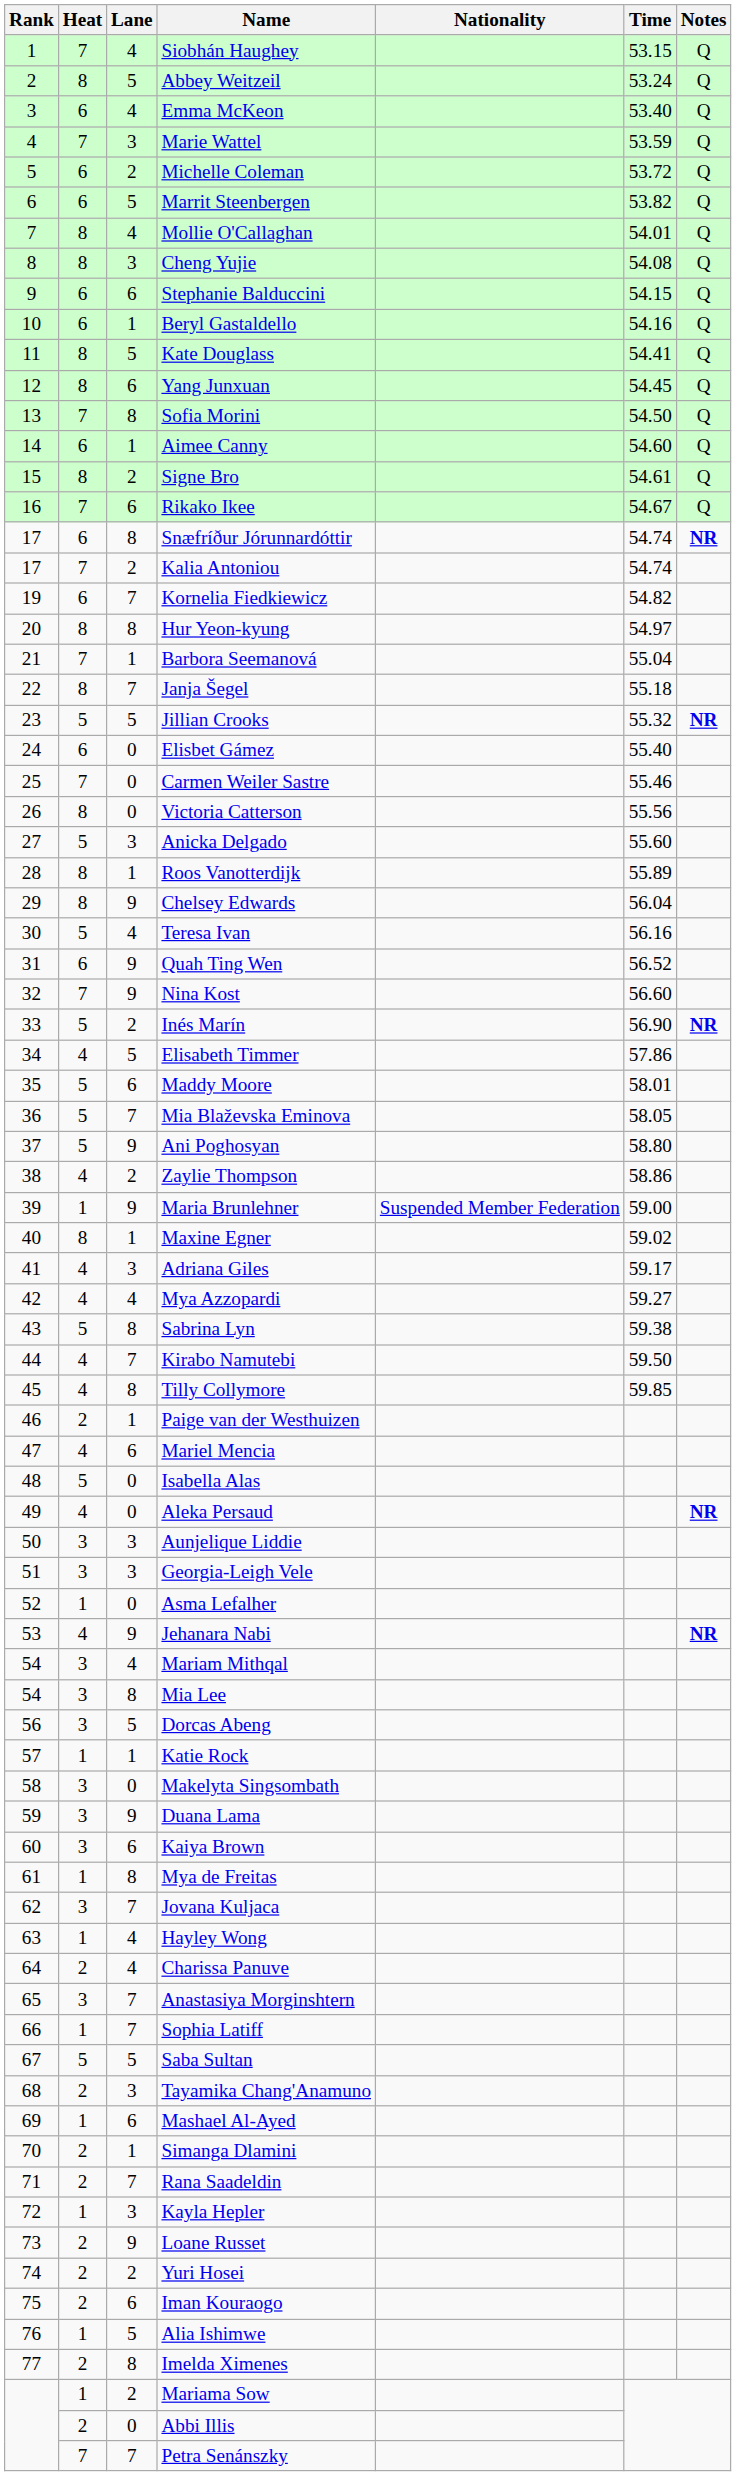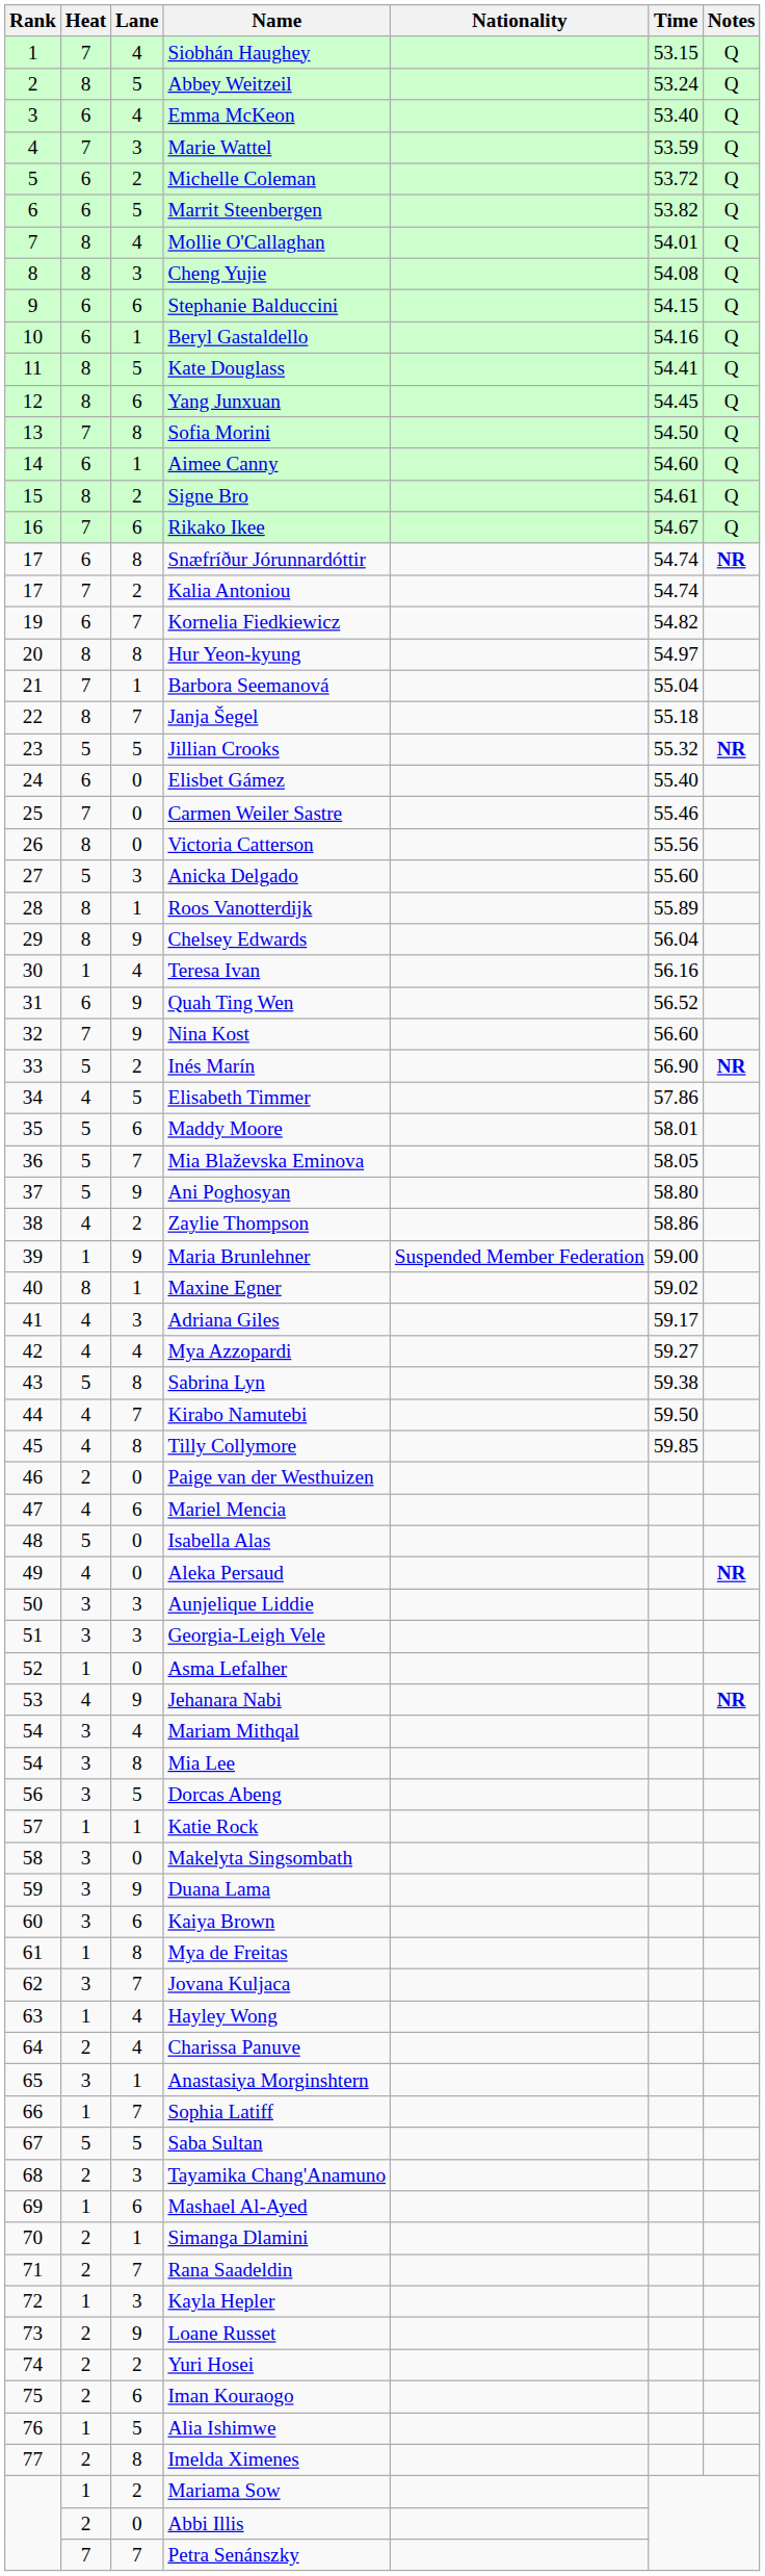 <table class="wikitable sortable" style="text-align:center">
 <tr>
 <th>Rank</th>
 <th>Heat</th>
 <th>Lane</th>
 <th>Name</th>
 <th>Nationality</th>
 <th>Time</th>
 <th>Notes</th>
 </tr>
 <tr bgcolor=ccffcc>
 <td>1</td>
 <td>7</td>
 <td>4</td>
 <td align=left><a href='#'>Siobhán Haughey</a></td>
 <td align=left></td>
 <td>53.15</td>
 <td>Q</td>
 </tr>
 <tr bgcolor=ccffcc>
 <td>2</td>
 <td>8</td>
 <td>5</td>
 <td align=left><a href='#'>Abbey Weitzeil</a></td>
 <td align=left></td>
 <td>53.24</td>
 <td>Q</td>
 </tr>
 <tr bgcolor=ccffcc>
 <td>3</td>
 <td>6</td>
 <td>4</td>
 <td align=left><a href='#'>Emma McKeon</a></td>
 <td align=left></td>
 <td>53.40</td>
 <td>Q</td>
 </tr>
 <tr bgcolor=ccffcc>
 <td>4</td>
 <td>7</td>
 <td>3</td>
 <td align=left><a href='#'>Marie Wattel</a></td>
 <td align=left></td>
 <td>53.59</td>
 <td>Q</td>
 </tr>
 <tr bgcolor=ccffcc>
 <td>5</td>
 <td>6</td>
 <td>2</td>
 <td align=left><a href='#'>Michelle Coleman</a></td>
 <td align=left></td>
 <td>53.72</td>
 <td>Q</td>
 </tr>
 <tr bgcolor=ccffcc>
 <td>6</td>
 <td>6</td>
 <td>5</td>
 <td align=left><a href='#'>Marrit Steenbergen</a></td>
 <td align=left></td>
 <td>53.82</td>
 <td>Q</td>
 </tr>
 <tr bgcolor=ccffcc>
 <td>7</td>
 <td>8</td>
 <td>4</td>
 <td align=left><a href='#'>Mollie O'Callaghan</a></td>
 <td align=left></td>
 <td>54.01</td>
 <td>Q</td>
 </tr>
 <tr bgcolor=ccffcc>
 <td>8</td>
 <td>8</td>
 <td>3</td>
 <td align=left><a href='#'>Cheng Yujie</a></td>
 <td align=left></td>
 <td>54.08</td>
 <td>Q</td>
 </tr>
 <tr bgcolor=ccffcc>
 <td>9</td>
 <td>6</td>
 <td>6</td>
 <td align=left><a href='#'>Stephanie Balduccini</a></td>
 <td align=left></td>
 <td>54.15</td>
 <td>Q</td>
 </tr>
 <tr bgcolor=ccffcc>
 <td>10</td>
 <td>6</td>
 <td>1</td>
 <td align=left><a href='#'>Beryl Gastaldello</a></td>
 <td align=left></td>
 <td>54.16</td>
 <td>Q</td>
 </tr>
 <tr bgcolor=ccffcc>
 <td>11</td>
 <td>8</td>
 <td>5</td>
 <td align=left><a href='#'>Kate Douglass</a></td>
 <td align=left></td>
 <td>54.41</td>
 <td>Q</td>
 </tr>
 <tr bgcolor=ccffcc>
 <td>12</td>
 <td>8</td>
 <td>6</td>
 <td align=left><a href='#'>Yang Junxuan</a></td>
 <td align=left></td>
 <td>54.45</td>
 <td>Q</td>
 </tr>
 <tr bgcolor=ccffcc>
 <td>13</td>
 <td>7</td>
 <td>8</td>
 <td align=left><a href='#'>Sofia Morini</a></td>
 <td align=left></td>
 <td>54.50</td>
 <td>Q</td>
 </tr>
 <tr bgcolor=ccffcc>
 <td>14</td>
 <td>6</td>
 <td>1</td>
 <td align=left><a href='#'>Aimee Canny</a></td>
 <td align=left></td>
 <td>54.60</td>
 <td>Q</td>
 </tr>
 <tr bgcolor=ccffcc>
 <td>15</td>
 <td>8</td>
 <td>2</td>
 <td align=left><a href='#'>Signe Bro</a></td>
 <td align=left></td>
 <td>54.61</td>
 <td>Q</td>
 </tr>
 <tr bgcolor=ccffcc>
 <td>16</td>
 <td>7</td>
 <td>6</td>
 <td align=left><a href='#'>Rikako Ikee</a></td>
 <td align=left></td>
 <td>54.67</td>
 <td>Q</td>
 </tr>
 <tr>
 <td>17</td>
 <td>6</td>
 <td>8</td>
 <td align=left><a href='#'>Snæfríður Jórunnardóttir</a></td>
 <td align=left></td>
 <td>54.74</td>
 <td><strong><a href='#'>NR</a></strong></td>
 </tr>
 <tr>
 <td>17</td>
 <td>7</td>
 <td>2</td>
 <td align=left><a href='#'>Kalia Antoniou</a></td>
 <td align=left></td>
 <td>54.74</td>
 <td></td>
 </tr>
 <tr>
 <td>19</td>
 <td>6</td>
 <td>7</td>
 <td align=left><a href='#'>Kornelia Fiedkiewicz</a></td>
 <td align=left></td>
 <td>54.82</td>
 <td></td>
 </tr>
 <tr>
 <td>20</td>
 <td>8</td>
 <td>8</td>
 <td align=left><a href='#'>Hur Yeon-kyung</a></td>
 <td align=left></td>
 <td>54.97</td>
 <td></td>
 </tr>
 <tr>
 <td>21</td>
 <td>7</td>
 <td>1</td>
 <td align=left><a href='#'>Barbora Seemanová</a></td>
 <td align=left></td>
 <td>55.04</td>
 <td></td>
 </tr>
 <tr>
 <td>22</td>
 <td>8</td>
 <td>7</td>
 <td align=left><a href='#'>Janja Šegel</a></td>
 <td align=left></td>
 <td>55.18</td>
 <td></td>
 </tr>
 <tr>
 <td>23</td>
 <td>5</td>
 <td>5</td>
 <td align=left><a href='#'>Jillian Crooks</a></td>
 <td align=left></td>
 <td>55.32</td>
 <td><strong><a href='#'>NR</a></strong></td>
 </tr>
 <tr>
 <td>24</td>
 <td>6</td>
 <td>0</td>
 <td align=left><a href='#'>Elisbet Gámez</a></td>
 <td align=left></td>
 <td>55.40</td>
 <td></td>
 </tr>
 <tr>
 <td>25</td>
 <td>7</td>
 <td>0</td>
 <td align=left><a href='#'>Carmen Weiler Sastre</a></td>
 <td align=left></td>
 <td>55.46</td>
 <td></td>
 </tr>
 <tr>
 <td>26</td>
 <td>8</td>
 <td>0</td>
 <td align=left><a href='#'>Victoria Catterson</a></td>
 <td align=left></td>
 <td>55.56</td>
 <td></td>
 </tr>
 <tr>
 <td>27</td>
 <td>5</td>
 <td>3</td>
 <td align=left><a href='#'>Anicka Delgado</a></td>
 <td align=left></td>
 <td>55.60</td>
 <td></td>
 </tr>
 <tr>
 <td>28</td>
 <td>8</td>
 <td>1</td>
 <td align=left><a href='#'>Roos Vanotterdijk</a></td>
 <td align=left></td>
 <td>55.89</td>
 <td></td>
 </tr>
 <tr>
 <td>29</td>
 <td>8</td>
 <td>9</td>
 <td align=left><a href='#'>Chelsey Edwards</a></td>
 <td align=left></td>
 <td>56.04</td>
 <td></td>
 </tr>
 <tr>
 <td>30</td>
-<td>5</td>
+<td>1</td>
 <td>4</td>
 <td align=left><a href='#'>Teresa Ivan</a></td>
 <td align=left></td>
 <td>56.16</td>
 <td></td>
 </tr>
 <tr>
 <td>31</td>
 <td>6</td>
 <td>9</td>
 <td align=left><a href='#'>Quah Ting Wen</a></td>
 <td align=left></td>
 <td>56.52</td>
 <td></td>
 </tr>
 <tr>
 <td>32</td>
 <td>7</td>
 <td>9</td>
 <td align=left><a href='#'>Nina Kost</a></td>
 <td align=left></td>
 <td>56.60</td>
 <td></td>
 </tr>
 <tr>
 <td>33</td>
 <td>5</td>
 <td>2</td>
 <td align=left><a href='#'>Inés Marín</a></td>
 <td align=left></td>
 <td>56.90</td>
 <td><strong><a href='#'>NR</a></strong></td>
 </tr>
 <tr>
 <td>34</td>
 <td>4</td>
 <td>5</td>
 <td align=left><a href='#'>Elisabeth Timmer</a></td>
 <td align=left></td>
 <td>57.86</td>
 <td></td>
 </tr>
 <tr>
 <td>35</td>
 <td>5</td>
 <td>6</td>
 <td align=left><a href='#'>Maddy Moore</a></td>
 <td align=left></td>
 <td>58.01</td>
 <td></td>
 </tr>
 <tr>
 <td>36</td>
 <td>5</td>
 <td>7</td>
 <td align=left><a href='#'>Mia Blaževska Eminova</a></td>
 <td align=left></td>
 <td>58.05</td>
 <td></td>
 </tr>
 <tr>
 <td>37</td>
 <td>5</td>
 <td>9</td>
 <td align=left><a href='#'>Ani Poghosyan</a></td>
 <td align=left></td>
 <td>58.80</td>
 <td></td>
 </tr>
 <tr>
 <td>38</td>
 <td>4</td>
 <td>2</td>
 <td align=left><a href='#'>Zaylie Thompson</a></td>
 <td align=left></td>
 <td>58.86</td>
 <td></td>
 </tr>
 <tr>
 <td>39</td>
 <td>1</td>
 <td>9</td>
 <td align=left><a href='#'>Maria Brunlehner</a></td>
 <td align=left> <a href='#'>Suspended Member Federation</a></td>
 <td>59.00</td>
 <td></td>
 </tr>
 <tr>
 <td>40</td>
 <td>8</td>
 <td>1</td>
 <td align=left><a href='#'>Maxine Egner</a></td>
 <td align=left></td>
 <td>59.02</td>
 <td></td>
 </tr>
 <tr>
 <td>41</td>
 <td>4</td>
 <td>3</td>
 <td align=left><a href='#'>Adriana Giles</a></td>
 <td align=left></td>
 <td>59.17</td>
 <td></td>
 </tr>
 <tr>
 <td>42</td>
 <td>4</td>
 <td>4</td>
 <td align=left><a href='#'>Mya Azzopardi</a></td>
 <td align=left></td>
 <td>59.27</td>
 <td></td>
 </tr>
 <tr>
 <td>43</td>
 <td>5</td>
 <td>8</td>
 <td align=left><a href='#'>Sabrina Lyn</a></td>
 <td align=left></td>
 <td>59.38</td>
 <td></td>
 </tr>
 <tr>
 <td>44</td>
 <td>4</td>
 <td>7</td>
 <td align=left><a href='#'>Kirabo Namutebi</a></td>
 <td align=left></td>
 <td>59.50</td>
 <td></td>
 </tr>
 <tr>
 <td>45</td>
 <td>4</td>
 <td>8</td>
 <td align=left><a href='#'>Tilly Collymore</a></td>
 <td align=left></td>
 <td>59.85</td>
 <td></td>
 </tr>
 <tr>
 <td>46</td>
 <td>2</td>
-<td>1</td>
+<td>0</td>
 <td align=left><a href='#'>Paige van der Westhuizen</a></td>
 <td align=left></td>
 <td></td>
 <td></td>
 </tr>
 <tr>
 <td>47</td>
 <td>4</td>
 <td>6</td>
 <td align=left><a href='#'>Mariel Mencia</a></td>
 <td align=left></td>
 <td></td>
 <td></td>
 </tr>
 <tr>
 <td>48</td>
 <td>5</td>
 <td>0</td>
 <td align=left><a href='#'>Isabella Alas</a></td>
 <td align=left></td>
 <td></td>
 <td></td>
 </tr>
 <tr>
 <td>49</td>
 <td>4</td>
 <td>0</td>
 <td align=left><a href='#'>Aleka Persaud</a></td>
 <td align=left></td>
 <td></td>
 <td><strong><a href='#'>NR</a></strong></td>
 </tr>
 <tr>
 <td>50</td>
 <td>3</td>
 <td>3</td>
 <td align=left><a href='#'>Aunjelique Liddie</a></td>
 <td align=left></td>
 <td></td>
 <td></td>
 </tr>
 <tr>
 <td>51</td>
 <td>3</td>
 <td>3</td>
 <td align=left><a href='#'>Georgia-Leigh Vele</a></td>
 <td align=left></td>
 <td></td>
 <td></td>
 </tr>
 <tr>
 <td>52</td>
 <td>1</td>
 <td>0</td>
 <td align=left><a href='#'>Asma Lefalher</a></td>
 <td align=left></td>
 <td></td>
 <td></td>
 </tr>
 <tr>
 <td>53</td>
 <td>4</td>
 <td>9</td>
 <td align=left><a href='#'>Jehanara Nabi</a></td>
 <td align=left></td>
 <td></td>
 <td><strong><a href='#'>NR</a></strong></td>
 </tr>
 <tr>
 <td>54</td>
 <td>3</td>
 <td>4</td>
 <td align=left><a href='#'>Mariam Mithqal</a></td>
 <td align=left></td>
 <td></td>
 <td></td>
 </tr>
 <tr>
 <td>54</td>
 <td>3</td>
 <td>8</td>
 <td align=left><a href='#'>Mia Lee</a></td>
 <td align=left></td>
 <td></td>
 <td></td>
 </tr>
 <tr>
 <td>56</td>
 <td>3</td>
 <td>5</td>
 <td align=left><a href='#'>Dorcas Abeng</a></td>
 <td align=left></td>
 <td></td>
 <td></td>
 </tr>
 <tr>
 <td>57</td>
 <td>1</td>
 <td>1</td>
 <td align=left><a href='#'>Katie Rock</a></td>
 <td align=left></td>
 <td></td>
 <td></td>
 </tr>
 <tr>
 <td>58</td>
 <td>3</td>
 <td>0</td>
 <td align=left><a href='#'>Makelyta Singsombath</a></td>
 <td align=left></td>
 <td></td>
 <td></td>
 </tr>
 <tr>
 <td>59</td>
 <td>3</td>
 <td>9</td>
 <td align=left><a href='#'>Duana Lama</a></td>
 <td align=left></td>
 <td></td>
 <td></td>
 </tr>
 <tr>
 <td>60</td>
 <td>3</td>
 <td>6</td>
 <td align=left><a href='#'>Kaiya Brown</a></td>
 <td align=left></td>
 <td></td>
 <td></td>
 </tr>
 <tr>
 <td>61</td>
 <td>1</td>
 <td>8</td>
 <td align=left><a href='#'>Mya de Freitas</a></td>
 <td align=left></td>
 <td></td>
 <td></td>
 </tr>
 <tr>
 <td>62</td>
 <td>3</td>
 <td>7</td>
 <td align=left><a href='#'>Jovana Kuljaca</a></td>
 <td align=left></td>
 <td></td>
 <td></td>
 </tr>
 <tr>
 <td>63</td>
 <td>1</td>
 <td>4</td>
 <td align=left><a href='#'>Hayley Wong</a></td>
 <td align=left></td>
 <td></td>
 <td></td>
 </tr>
 <tr>
 <td>64</td>
 <td>2</td>
 <td>4</td>
 <td align=left><a href='#'>Charissa Panuve</a></td>
 <td align=left></td>
 <td></td>
 <td></td>
 </tr>
 <tr>
 <td>65</td>
 <td>3</td>
-<td>7</td>
+<td>1</td>
 <td align=left><a href='#'>Anastasiya Morginshtern</a></td>
 <td align=left></td>
 <td></td>
 <td></td>
 </tr>
 <tr>
 <td>66</td>
 <td>1</td>
 <td>7</td>
 <td align=left><a href='#'>Sophia Latiff</a></td>
 <td align=left></td>
 <td></td>
 <td></td>
 </tr>
 <tr>
 <td>67</td>
 <td>5</td>
 <td>5</td>
 <td align=left><a href='#'>Saba Sultan</a></td>
 <td align=left></td>
 <td></td>
 <td></td>
 </tr>
 <tr>
 <td>68</td>
 <td>2</td>
 <td>3</td>
 <td align=left><a href='#'>Tayamika Chang'Anamuno</a></td>
 <td align=left></td>
 <td></td>
 <td></td>
 </tr>
 <tr>
 <td>69</td>
 <td>1</td>
 <td>6</td>
 <td align=left><a href='#'>Mashael Al-Ayed</a></td>
 <td align=left></td>
 <td></td>
 <td></td>
 </tr>
 <tr>
 <td>70</td>
 <td>2</td>
 <td>1</td>
 <td align=left><a href='#'>Simanga Dlamini</a></td>
 <td align=left></td>
 <td></td>
 <td></td>
 </tr>
 <tr>
 <td>71</td>
 <td>2</td>
 <td>7</td>
 <td align=left><a href='#'>Rana Saadeldin</a></td>
 <td align=left></td>
 <td></td>
 <td></td>
 </tr>
 <tr>
 <td>72</td>
 <td>1</td>
 <td>3</td>
 <td align=left><a href='#'>Kayla Hepler</a></td>
 <td align=left></td>
 <td></td>
 <td></td>
 </tr>
 <tr>
 <td>73</td>
 <td>2</td>
 <td>9</td>
 <td align=left><a href='#'>Loane Russet</a></td>
 <td align=left></td>
 <td></td>
 <td></td>
 </tr>
 <tr>
 <td>74</td>
 <td>2</td>
 <td>2</td>
 <td align=left><a href='#'>Yuri Hosei</a></td>
 <td align=left></td>
 <td></td>
 <td></td>
 </tr>
 <tr>
 <td>75</td>
 <td>2</td>
 <td>6</td>
 <td align=left><a href='#'>Iman Kouraogo</a></td>
 <td align=left></td>
 <td></td>
 <td></td>
 </tr>
 <tr>
 <td>76</td>
 <td>1</td>
 <td>5</td>
 <td align=left><a href='#'>Alia Ishimwe</a></td>
 <td align=left></td>
 <td></td>
 <td></td>
 </tr>
 <tr>
 <td>77</td>
 <td>2</td>
 <td>8</td>
 <td align=left><a href='#'>Imelda Ximenes</a></td>
 <td align=left></td>
 <td></td>
 <td></td>
 </tr>
 <tr>
 <td rowspan=3></td>
 <td>1</td>
 <td>2</td>
 <td align=left><a href='#'>Mariama Sow</a></td>
 <td align=left></td>
 <td rowspan=3 colspan=2></td>
 </tr>
 <tr>
 <td>2</td>
 <td>0</td>
 <td align=left><a href='#'>Abbi Illis</a></td>
 <td align=left></td>
 </tr>
 <tr>
 <td>7</td>
 <td>7</td>
 <td align=left><a href='#'>Petra Senánszky</a></td>
 <td align=left></td>
 </tr>
 </table>
